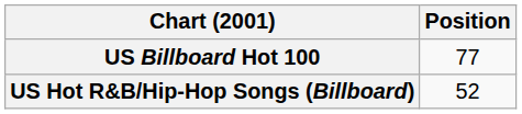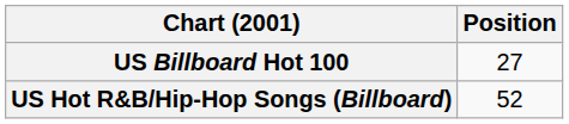 <table class="wikitable sortable plainrowheaders" style="text-align:center">
 <tr>
 <th scope="col">Chart (2001)</th>
 <th scope="col">Position</th>
 </tr>
 <tr>
 <th scope="row">US <em>Billboard</em> Hot 100</th>
-<td>77</td>
+<td>27</td>
 </tr>
 <tr>
 <th scope="row">US Hot R&B/Hip-Hop Songs (<em>Billboard</em>)</th>
 <td>52</td>
 </tr>
 </table>
